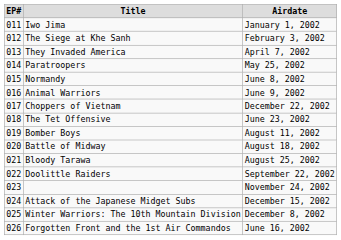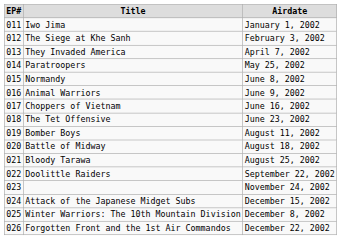 <table class="wikitable">
 <tr>
 <th style="background: #DDDDDD;">EP#</th>
 <th style="background: #DDDDDD;">Title</th>
 <th style="background: #DDDDDD;">Airdate</th>
 </tr>
 <tr>
 <td>011</td>
 <td>Iwo Jima</td>
 <td>January 1, 2002</td>
 </tr>
 <tr>
 <td>012</td>
 <td>The Siege at Khe Sanh</td>
 <td>February 3, 2002</td>
 </tr>
 <tr>
 <td>013</td>
 <td>They Invaded America</td>
 <td>April 7, 2002</td>
 </tr>
 <tr>
 <td>014</td>
 <td>Paratroopers</td>
 <td>May 25, 2002</td>
 </tr>
 <tr>
 <td>015</td>
 <td>Normandy</td>
 <td>June 8, 2002</td>
 </tr>
 <tr>
 <td>016</td>
 <td>Animal Warriors</td>
 <td>June 9, 2002</td>
 </tr>
 <tr>
 <td>017</td>
 <td>Choppers of Vietnam</td>
-<td>December 22, 2002</td>
+<td>June 16, 2002</td>
 </tr>
 <tr>
 <td>018</td>
 <td>The Tet Offensive</td>
 <td>June 23, 2002</td>
 </tr>
 <tr>
 <td>019</td>
 <td>Bomber Boys</td>
 <td>August 11, 2002</td>
 </tr>
 <tr>
 <td>020</td>
 <td>Battle of Midway</td>
 <td>August 18, 2002</td>
 </tr>
 <tr>
 <td>021</td>
 <td>Bloody Tarawa</td>
 <td>August 25, 2002</td>
 </tr>
 <tr>
 <td>022</td>
 <td>Doolittle Raiders</td>
 <td>September 22, 2002</td>
 </tr>
 <tr>
 <td>023</td>
 <td></td>
 <td>November 24, 2002</td>
 </tr>
 <tr>
 <td>024</td>
 <td>Attack of the Japanese Midget Subs</td>
 <td>December 15, 2002</td>
 </tr>
 <tr>
 <td>025</td>
 <td>Winter Warriors: The 10th Mountain Division</td>
 <td>December 8, 2002</td>
 </tr>
 <tr>
 <td>026</td>
 <td>Forgotten Front and the 1st Air Commandos</td>
-<td>June 16, 2002</td>
+<td>December 22, 2002</td>
 </tr>
 </table>
